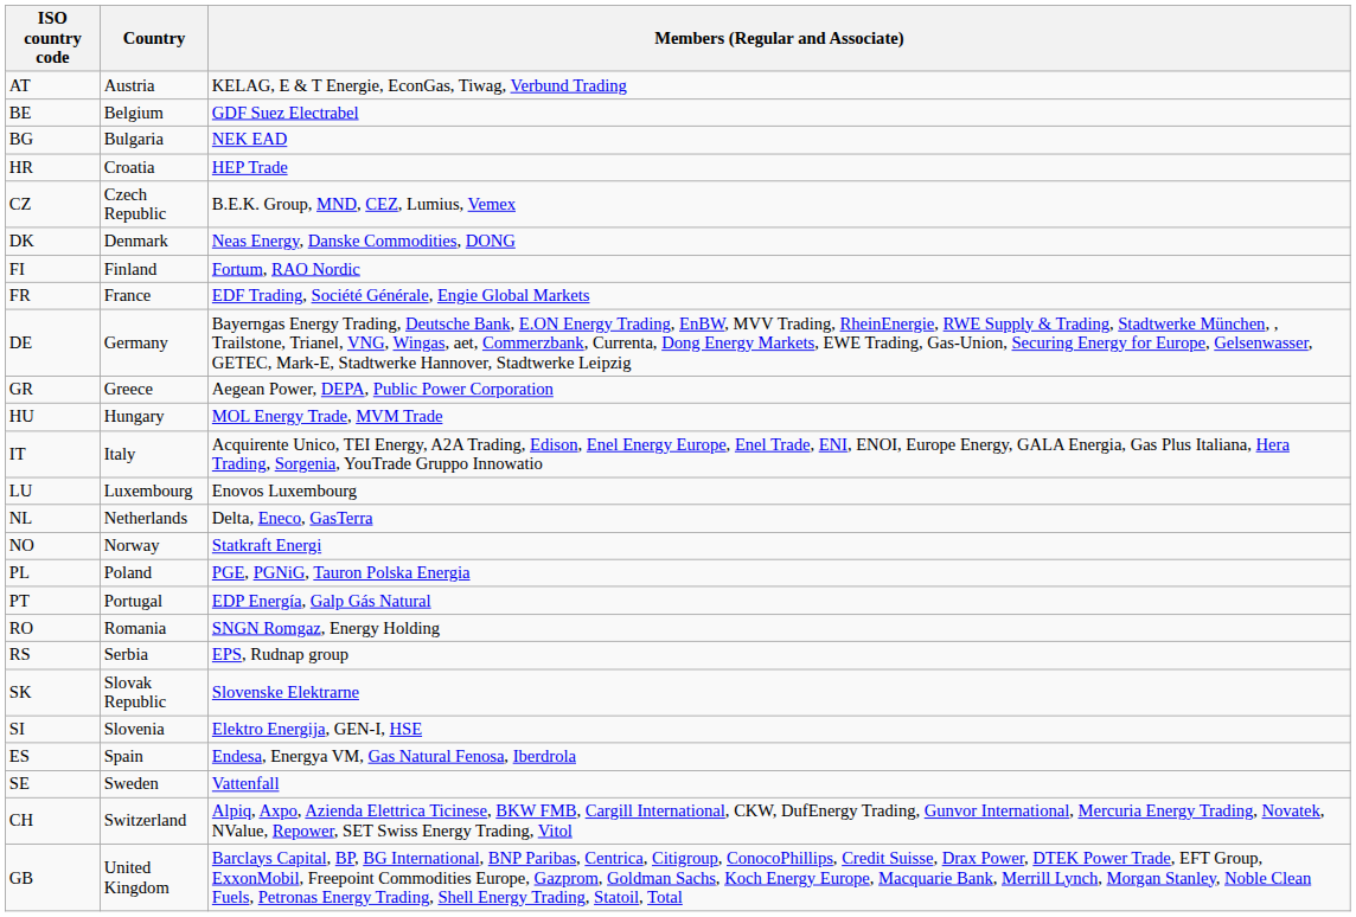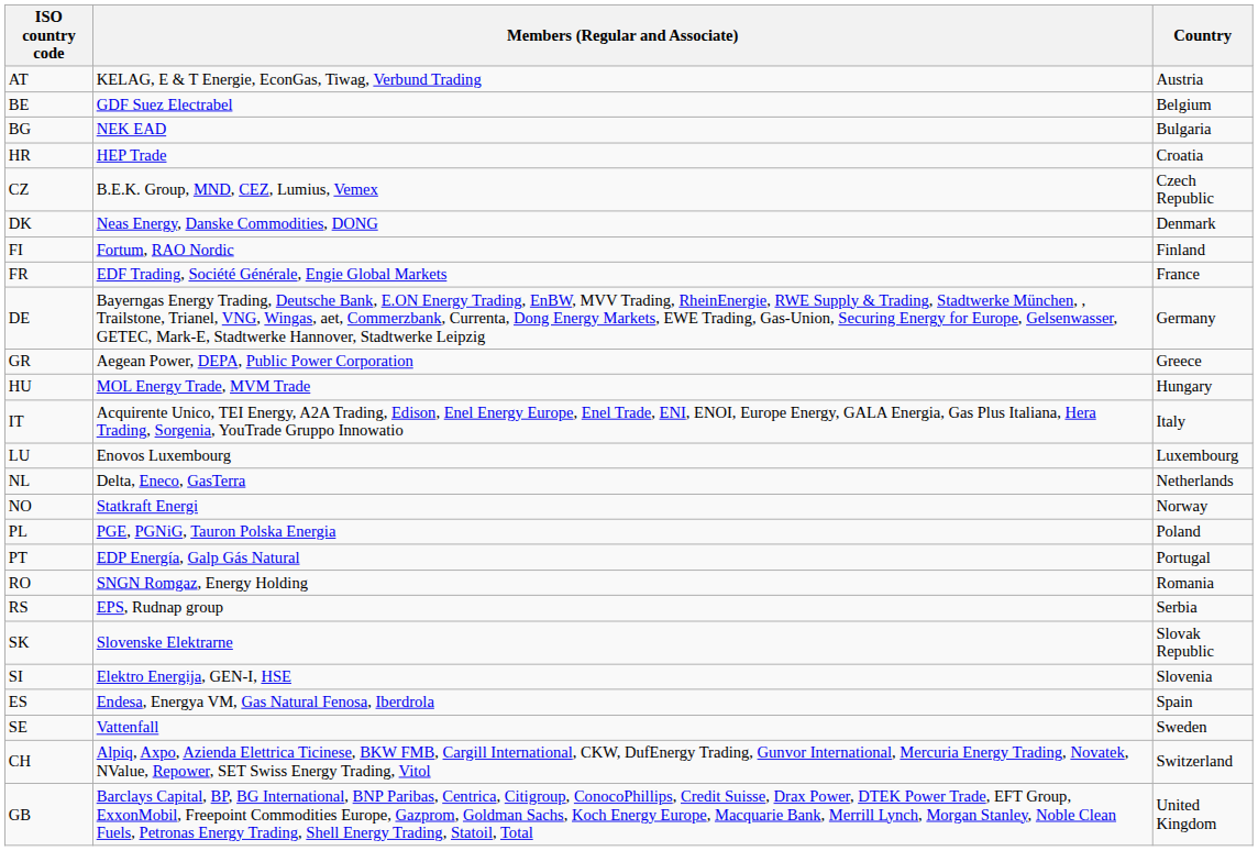 <table class="wikitable sortable">
 <tr>
 <th>ISO country code</th>
+<th>Members (Regular and Associate)</th>
 <th>Country</th>
-<th>Members (Regular and Associate)</th>
 </tr>
 <tr>
 <td>AT</td>
+<td KELAG>KELAG, E & T Energie, EconGas, Tiwag, <a href='#'>Verbund Trading</a></td>
 <td>Austria</td>
-<td KELAG>KELAG, E & T Energie, EconGas, Tiwag, <a href='#'>Verbund Trading</a></td>
 </tr>
 <tr>
 <td>BE</td>
+<td><a href='#'>GDF Suez Electrabel</a></td>
 <td>Belgium</td>
-<td><a href='#'>GDF Suez Electrabel</a></td>
 </tr>
 <tr>
 <td>BG</td>
+<td><a href='#'>NEK EAD</a></td>
 <td>Bulgaria</td>
-<td><a href='#'>NEK EAD</a></td>
 </tr>
 <tr>
 <td>HR</td>
+<td><a href='#'>HEP Trade</a></td>
 <td>Croatia</td>
-<td><a href='#'>HEP Trade</a></td>
 </tr>
 <tr>
 <td>CZ</td>
+<td>B.E.K. Group, <a href='#'>MND</a>, <a href='#'>CEZ</a>, Lumius, <a href='#'>Vemex</a></td>
 <td>Czech Republic</td>
-<td>B.E.K. Group, <a href='#'>MND</a>, <a href='#'>CEZ</a>, Lumius, <a href='#'>Vemex</a></td>
 </tr>
 <tr>
 <td>DK</td>
+<td><a href='#'>Neas Energy</a>, <a href='#'>Danske Commodities</a>, <a href='#'>DONG</a></td>
 <td>Denmark</td>
-<td><a href='#'>Neas Energy</a>, <a href='#'>Danske Commodities</a>, <a href='#'>DONG</a></td>
 </tr>
 <tr>
 <td>FI</td>
+<td><a href='#'>Fortum</a>, <a href='#'>RAO Nordic</a></td>
 <td>Finland</td>
-<td><a href='#'>Fortum</a>, <a href='#'>RAO Nordic</a></td>
 </tr>
 <tr>
 <td>FR</td>
+<td><a href='#'>EDF Trading</a>, <a href='#'>Société Générale</a>, <a href='#'>Engie Global Markets</a></td>
 <td>France</td>
-<td><a href='#'>EDF Trading</a>, <a href='#'>Société Générale</a>, <a href='#'>Engie Global Markets</a></td>
 </tr>
 <tr>
 <td>DE</td>
+<td>Bayerngas Energy Trading, <a href='#'>Deutsche Bank</a>, <a href='#'>E.ON Energy Trading</a>, <a href='#'>EnBW</a>, MVV Trading, <a href='#'>RheinEnergie</a>, <a href='#'>RWE Supply & Trading</a>, <a href='#'>Stadtwerke München</a>, , Trailstone, Trianel, <a href='#'>VNG</a>, <a href='#'>Wingas</a>, aet, <a href='#'>Commerzbank</a>, Currenta, <a href='#'>Dong Energy Markets</a>, EWE Trading, Gas-Union, <a href='#'>Securing Energy for Europe</a>, <a href='#'>Gelsenwasser</a>, GETEC, Mark-E, Stadtwerke Hannover, Stadtwerke Leipzig</td>
 <td>Germany</td>
-<td>Bayerngas Energy Trading, <a href='#'>Deutsche Bank</a>, <a href='#'>E.ON Energy Trading</a>, <a href='#'>EnBW</a>, MVV Trading, <a href='#'>RheinEnergie</a>, <a href='#'>RWE Supply & Trading</a>, <a href='#'>Stadtwerke München</a>, , Trailstone, Trianel, <a href='#'>VNG</a>, <a href='#'>Wingas</a>, aet, <a href='#'>Commerzbank</a>, Currenta, <a href='#'>Dong Energy Markets</a>, EWE Trading, Gas-Union, <a href='#'>Securing Energy for Europe</a>, <a href='#'>Gelsenwasser</a>, GETEC, Mark-E, Stadtwerke Hannover, Stadtwerke Leipzig</td>
 </tr>
 <tr>
 <td>GR</td>
+<td>Aegean Power, <a href='#'>DEPA</a>, <a href='#'>Public Power Corporation</a></td>
 <td>Greece</td>
-<td>Aegean Power, <a href='#'>DEPA</a>, <a href='#'>Public Power Corporation</a></td>
 </tr>
 <tr>
 <td>HU</td>
+<td><a href='#'>MOL Energy Trade</a>, <a href='#'>MVM Trade</a></td>
 <td>Hungary</td>
-<td><a href='#'>MOL Energy Trade</a>, <a href='#'>MVM Trade</a></td>
 </tr>
 <tr>
 <td>IT</td>
+<td>Acquirente Unico, TEI Energy, A2A Trading, <a href='#'>Edison</a>, <a href='#'>Enel Energy Europe</a>, <a href='#'>Enel Trade</a>, <a href='#'>ENI</a>, ENOI, Europe Energy, GALA Energia, Gas Plus Italiana, <a href='#'>Hera Trading</a>, <a href='#'>Sorgenia</a>, YouTrade Gruppo Innowatio</td>
 <td>Italy</td>
-<td>Acquirente Unico, TEI Energy, A2A Trading, <a href='#'>Edison</a>, <a href='#'>Enel Energy Europe</a>, <a href='#'>Enel Trade</a>, <a href='#'>ENI</a>, ENOI, Europe Energy, GALA Energia, Gas Plus Italiana, <a href='#'>Hera Trading</a>, <a href='#'>Sorgenia</a>, YouTrade Gruppo Innowatio</td>
 </tr>
 <tr>
 <td>LU</td>
+<td>Enovos Luxembourg</td>
 <td>Luxembourg</td>
-<td>Enovos Luxembourg</td>
 </tr>
 <tr>
 <td>NL</td>
+<td>Delta, <a href='#'>Eneco</a>, <a href='#'>GasTerra</a></td>
 <td>Netherlands</td>
-<td>Delta, <a href='#'>Eneco</a>, <a href='#'>GasTerra</a></td>
 </tr>
 <tr>
 <td>NO</td>
+<td><a href='#'>Statkraft Energi</a></td>
 <td>Norway</td>
-<td><a href='#'>Statkraft Energi</a></td>
 </tr>
 <tr>
 <td>PL</td>
+<td><a href='#'>PGE</a>, <a href='#'>PGNiG</a>, <a href='#'>Tauron Polska Energia</a></td>
 <td>Poland</td>
-<td><a href='#'>PGE</a>, <a href='#'>PGNiG</a>, <a href='#'>Tauron Polska Energia</a></td>
 </tr>
 <tr>
 <td>PT</td>
+<td><a href='#'>EDP Energía</a>, <a href='#'>Galp Gás Natural</a></td>
 <td>Portugal</td>
-<td><a href='#'>EDP Energía</a>, <a href='#'>Galp Gás Natural</a></td>
 </tr>
 <tr>
 <td>RO</td>
+<td><a href='#'>SNGN Romgaz</a>, Energy Holding</td>
 <td>Romania</td>
-<td><a href='#'>SNGN Romgaz</a>, Energy Holding</td>
 </tr>
 <tr>
 <td>RS</td>
+<td><a href='#'>EPS</a>, Rudnap group</td>
 <td>Serbia</td>
-<td><a href='#'>EPS</a>, Rudnap group</td>
 </tr>
 <tr>
 <td>SK</td>
+<td><a href='#'>Slovenske Elektrarne</a></td>
 <td>Slovak Republic</td>
-<td><a href='#'>Slovenske Elektrarne</a></td>
 </tr>
 <tr>
 <td>SI</td>
+<td><a href='#'>Elektro Energija</a>, GEN-I, <a href='#'>HSE</a></td>
 <td>Slovenia</td>
-<td><a href='#'>Elektro Energija</a>, GEN-I, <a href='#'>HSE</a></td>
 </tr>
 <tr>
 <td>ES</td>
+<td><a href='#'>Endesa</a>, Energya VM, <a href='#'>Gas Natural Fenosa</a>, <a href='#'>Iberdrola</a></td>
 <td>Spain</td>
-<td><a href='#'>Endesa</a>, Energya VM, <a href='#'>Gas Natural Fenosa</a>, <a href='#'>Iberdrola</a></td>
 </tr>
 <tr>
 <td>SE</td>
+<td><a href='#'>Vattenfall</a></td>
 <td>Sweden</td>
-<td><a href='#'>Vattenfall</a></td>
 </tr>
 <tr>
 <td>CH</td>
+<td><a href='#'>Alpiq</a>, <a href='#'>Axpo</a>, <a href='#'>Azienda Elettrica Ticinese</a>, <a href='#'>BKW FMB</a>, <a href='#'>Cargill International</a>, CKW, DufEnergy Trading, <a href='#'>Gunvor International</a>, <a href='#'>Mercuria Energy Trading</a>, <a href='#'>Novatek</a>, NValue, <a href='#'>Repower</a>, SET Swiss Energy Trading, <a href='#'>Vitol</a></td>
 <td>Switzerland</td>
-<td><a href='#'>Alpiq</a>, <a href='#'>Axpo</a>, <a href='#'>Azienda Elettrica Ticinese</a>, <a href='#'>BKW FMB</a>, <a href='#'>Cargill International</a>, CKW, DufEnergy Trading, <a href='#'>Gunvor International</a>, <a href='#'>Mercuria Energy Trading</a>, <a href='#'>Novatek</a>, NValue, <a href='#'>Repower</a>, SET Swiss Energy Trading, <a href='#'>Vitol</a></td>
 </tr>
 <tr>
 <td>GB</td>
+<td><a href='#'>Barclays Capital</a>, <a href='#'>BP</a>, <a href='#'>BG International</a>, <a href='#'>BNP Paribas</a>, <a href='#'>Centrica</a>, <a href='#'>Citigroup</a>, <a href='#'>ConocoPhillips</a>, <a href='#'>Credit Suisse</a>, <a href='#'>Drax Power</a>, <a href='#'>DTEK Power Trade</a>, EFT Group, <a href='#'>ExxonMobil</a>, Freepoint Commodities Europe, <a href='#'>Gazprom</a>, <a href='#'>Goldman Sachs</a>,  <a href='#'>Koch Energy Europe</a>, <a href='#'>Macquarie Bank</a>, <a href='#'>Merrill Lynch</a>, <a href='#'>Morgan Stanley</a>, <a href='#'>Noble Clean Fuels</a>, <a href='#'>Petronas Energy Trading</a>, <a href='#'>Shell Energy Trading</a>, <a href='#'>Statoil</a>, <a href='#'>Total</a></td>
 <td>United Kingdom</td>
-<td><a href='#'>Barclays Capital</a>, <a href='#'>BP</a>, <a href='#'>BG International</a>, <a href='#'>BNP Paribas</a>, <a href='#'>Centrica</a>, <a href='#'>Citigroup</a>, <a href='#'>ConocoPhillips</a>, <a href='#'>Credit Suisse</a>, <a href='#'>Drax Power</a>, <a href='#'>DTEK Power Trade</a>, EFT Group, <a href='#'>ExxonMobil</a>, Freepoint Commodities Europe, <a href='#'>Gazprom</a>, <a href='#'>Goldman Sachs</a>,  <a href='#'>Koch Energy Europe</a>, <a href='#'>Macquarie Bank</a>, <a href='#'>Merrill Lynch</a>, <a href='#'>Morgan Stanley</a>, <a href='#'>Noble Clean Fuels</a>, <a href='#'>Petronas Energy Trading</a>, <a href='#'>Shell Energy Trading</a>, <a href='#'>Statoil</a>, <a href='#'>Total</a></td>
 </tr>
 </table>
